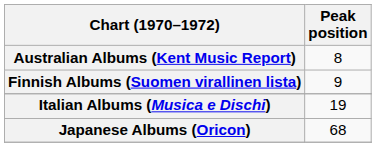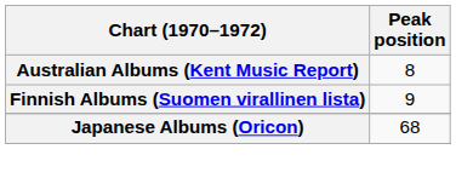 <table class="wikitable sortable plainrowheaders">
 <tr>
 <th scope="col">Chart (1970–1972)</th>
 <th scope="col">Peak<br>position</th>
 </tr>
 <tr>
 <th scope="row">Australian Albums (<a href='#'>Kent Music Report</a>)</th>
 <td align="center">8</td>
 </tr>
 <tr>
 <th scope="row">Finnish Albums (<a href='#'>Suomen virallinen lista</a>)</th>
 <td align="center">9</td>
 </tr>
 <tr>
 </tr>
 <tr>
-<th scope="row">Italian Albums (<em><a href='#'>Musica e Dischi</a></em>)</th>
-<td align="center">19</td>
-</tr>
-<tr>
 <th scope="row">Japanese Albums (<a href='#'>Oricon</a>)</th>
 <td align="center">68</td>
 </tr>
 <tr>
 </tr>
 <tr>
 </tr>
 <tr>
 </tr>
 </table>
